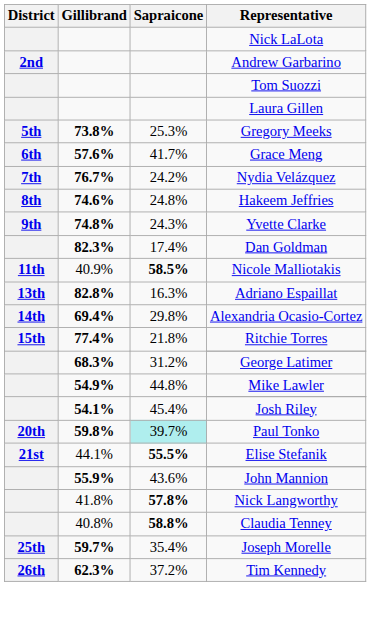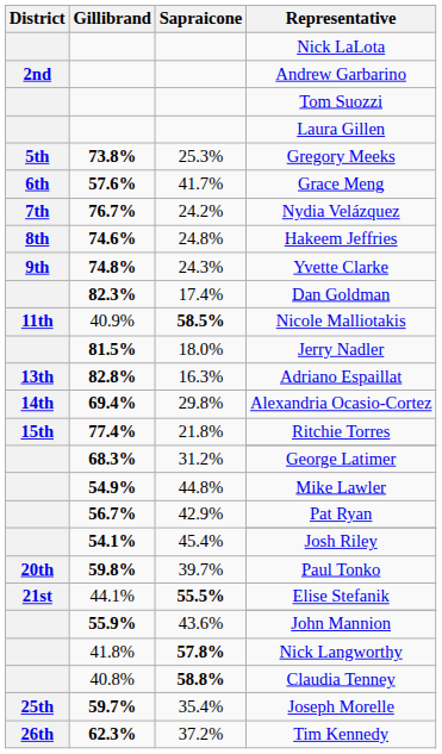 <table class="wikitable sortable">
 <tr>
 <th>District</th>
 <th>Gillibrand</th>
 <th>Sapraicone</th>
 <th>Representative</th>
 </tr>
 <tr align=center>
 <th></th>
 <td></td>
 <td></td>
 <td><a href='#'>Nick LaLota</a></td>
 </tr>
 <tr align=center>
 <th><a href='#'>2nd</a></th>
 <td></td>
 <td></td>
 <td><a href='#'>Andrew Garbarino</a></td>
 </tr>
 <tr align=center>
 <th></th>
 <td></td>
 <td></td>
 <td><a href='#'>Tom Suozzi</a></td>
 </tr>
 <tr align=center>
 <th></th>
 <td></td>
 <td></td>
 <td><a href='#'>Laura Gillen</a></td>
 </tr>
 <tr align=center>
 <th><a href='#'>5th</a></th>
 <td><strong>73.8%</strong></td>
 <td>25.3%</td>
 <td><a href='#'>Gregory Meeks</a></td>
 </tr>
 <tr align=center>
 <th><a href='#'>6th</a></th>
 <td><strong>57.6%</strong></td>
 <td>41.7%</td>
 <td><a href='#'>Grace Meng</a></td>
 </tr>
 <tr align=center>
 <th><a href='#'>7th</a></th>
 <td><strong>76.7%</strong></td>
 <td>24.2%</td>
 <td><a href='#'>Nydia Velázquez</a></td>
 </tr>
 <tr align=center>
 <th><a href='#'>8th</a></th>
 <td><strong>74.6%</strong></td>
 <td>24.8%</td>
 <td><a href='#'>Hakeem Jeffries</a></td>
 </tr>
 <tr align=center>
 <th><a href='#'>9th</a></th>
 <td><strong>74.8%</strong></td>
 <td>24.3%</td>
 <td><a href='#'>Yvette Clarke</a></td>
 </tr>
 <tr align=center>
 <th></th>
 <td><strong>82.3%</strong></td>
 <td>17.4%</td>
 <td><a href='#'>Dan Goldman</a></td>
 </tr>
 <tr align=center>
 <th><a href='#'>11th</a></th>
 <td>40.9%</td>
 <td><strong>58.5%</strong></td>
 <td><a href='#'>Nicole Malliotakis</a></td>
 </tr>
 <tr align=center>
+<th></th>
+<td><strong>81.5%</strong></td>
+<td>18.0%</td>
+<td><a href='#'>Jerry Nadler</a></td>
+</tr>
+<tr align=center>
 <th><a href='#'>13th</a></th>
 <td><strong>82.8%</strong></td>
 <td>16.3%</td>
 <td><a href='#'>Adriano Espaillat</a></td>
 </tr>
 <tr align=center>
 <th><a href='#'>14th</a></th>
 <td><strong>69.4%</strong></td>
 <td>29.8%</td>
 <td><a href='#'>Alexandria Ocasio-Cortez</a></td>
 </tr>
 <tr align=center>
 <th><a href='#'>15th</a></th>
 <td><strong>77.4%</strong></td>
 <td>21.8%</td>
 <td><a href='#'>Ritchie Torres</a></td>
 </tr>
 <tr align=center>
 <th rowspan=2 ></th>
 <td rowspan=2><strong>68.3%</strong></td>
 <td rowspan=2>31.2%</td>
 </tr>
 <tr align=center>
 <td><a href='#'>George Latimer</a></td>
 </tr>
 <tr align=center>
 <th></th>
 <td><strong>54.9%</strong></td>
 <td>44.8%</td>
 <td><a href='#'>Mike Lawler</a></td>
 </tr>
 <tr align=center>
+<th></th>
+<td><strong>56.7%</strong></td>
+<td>42.9%</td>
+<td><a href='#'>Pat Ryan</a></td>
+</tr>
+<tr align=center>
 <th rowspan=2 ></th>
 <td rowspan=2><strong>54.1%</strong></td>
 <td rowspan=2>45.4%</td>
 </tr>
 <tr align=center>
 <td><a href='#'>Josh Riley</a></td>
 </tr>
 <tr align=center>
 <th><a href='#'>20th</a></th>
 <td><strong>59.8%</strong></td>
-<td style="background: paleturquoise;">39.7%</td>
+<td>39.7%</td>
 <td><a href='#'>Paul Tonko</a></td>
 </tr>
 <tr align=center>
 <th><a href='#'>21st</a></th>
 <td>44.1%</td>
 <td><strong>55.5%</strong></td>
 <td><a href='#'>Elise Stefanik</a></td>
 </tr>
 <tr align=center>
 <th rowspan=2 ></th>
 <td rowspan=2><strong>55.9%</strong></td>
 <td rowspan=2>43.6%</td>
 </tr>
 <tr align=center>
 <td><a href='#'>John Mannion</a></td>
 </tr>
 <tr align=center>
 <th></th>
 <td>41.8%</td>
 <td><strong>57.8%</strong></td>
 <td><a href='#'>Nick Langworthy</a></td>
 </tr>
 <tr align=center>
 <th></th>
 <td>40.8%</td>
 <td><strong>58.8%</strong></td>
 <td><a href='#'>Claudia Tenney</a></td>
 </tr>
 <tr align=center>
 <th><a href='#'>25th</a></th>
 <td><strong>59.7%</strong></td>
 <td>35.4%</td>
 <td><a href='#'>Joseph Morelle</a></td>
 </tr>
 <tr align=center>
 <th><a href='#'>26th</a></th>
 <td><strong>62.3%</strong></td>
 <td>37.2%</td>
 <td><a href='#'>Tim Kennedy</a></td>
 </tr>
 </table>
